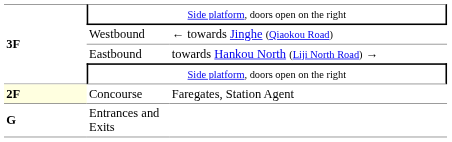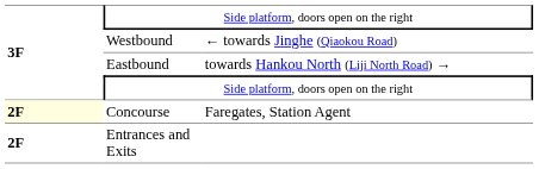 <table cellspacing=0 cellpadding=3>
 <tr>
 <td style="border-bottom:solid 1px gray;border-top:solid 1px gray;" rowspan=4 width=100><strong>3F</strong></td>
 <td style="border-right:solid 2px black;border-left:solid 2px black;border-top:solid 1px gray;border-bottom:solid 2px black;text-align:center;" colspan=2><small><a href='#'>Side platform</a>, doors open on the right</small></td>
 </tr>
 <tr>
 <td style="border-top:solid 0px gray;" width=100>Westbound</td>
 <td style="border-top:solid 0px gray;" width=350>←  towards <a href='#'>Jinghe</a> <small>(<a href='#'>Qiaokou Road</a>)</small></td>
 </tr>
 <tr>
 <td style="border-top:solid 1px gray;border-bottom:solid 0px gray;">Eastbound</td>
 <td style="border-top:solid 1px gray;border-bottom:solid 0px gray;">  towards <a href='#'>Hankou North</a> <small>(<a href='#'>Liji North Road</a>)</small> →</td>
 </tr>
 <tr>
 <td style="border-right:solid 2px black;border-left:solid 2px black;border-top:solid 2px black;border-bottom:solid 1px gray;text-align:center;" colspan=2><small><a href='#'>Side platform</a>, doors open on the right</small></td>
 </tr>
 <tr>
 <td style="background: lightyellow; border-bottom:solid 1px gray;"><strong>2F</strong></td>
 <td style="border-bottom:solid 1px gray;">Concourse</td>
 <td style="border-bottom:solid 1px gray;">Faregates, Station Agent</td>
 </tr>
 <tr>
-<td style="border-bottom:solid 1px gray;"><strong>G</strong></td>
+<td style="border-bottom:solid 1px gray;"><strong>2F</strong></td>
 <td style="border-bottom:solid 1px gray;">Entrances and Exits</td>
 <td style="border-bottom:solid 1px gray;"></td>
 </tr>
 </table>
